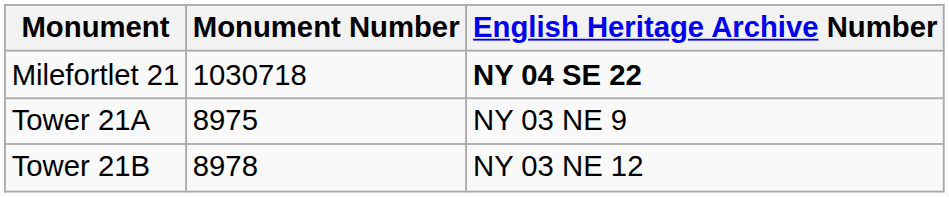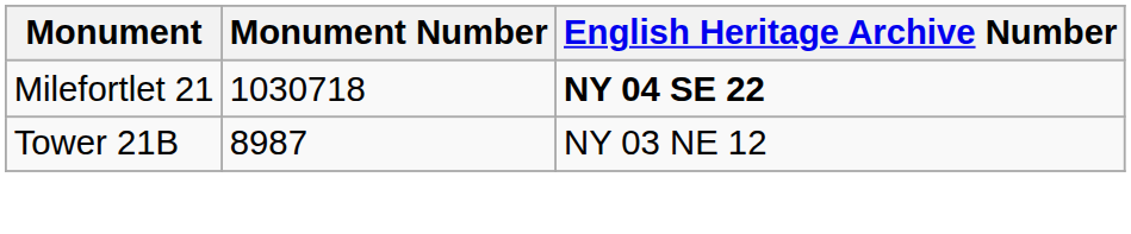 <table class="wikitable">
 <tr>
 <th>Monument</th>
 <th>Monument Number</th>
 <th><a href='#'>English Heritage Archive</a> Number</th>
 </tr>
 <tr>
 <td>Milefortlet 21</td>
 <td>1030718</td>
 <td><strong>NY 04 SE 22</strong></td>
 </tr>
 <tr>
-<td>Tower 21A</td>
-<td>8975</td>
-<td>NY 03 NE 9</td>
-</tr>
-<tr>
 <td>Tower 21B</td>
-<td>8978</td>
+<td>8987</td>
 <td>NY 03 NE 12</td>
 </tr>
 </table>
